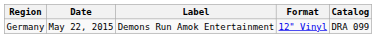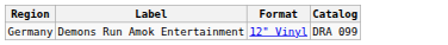 <table class="wikitable" summary="The Porch Days: 1998 to 2000 has been released several times since 2015 across a variety of media and markets">
 <tr>
 <th scope="col">Region</th>
-<th scope="col">Date</th>
 <th scope="col">Label</th>
 <th scope="col">Format</th>
 <th scope="col">Catalog</th>
 </tr>
 <tr>
 <td scope="row">Germany</td>
-<td>May 22, 2015</td>
 <td>Demons Run Amok Entertainment</td>
 <td><a href='#'>12" Vinyl</a></td>
 <td>DRA 099</td>
 </tr>
 </table>
